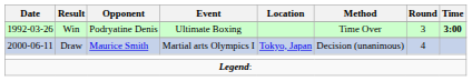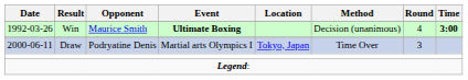 <table class="wikitable collapsible"  style="font-size:88%; text-align:center;">
 <tr>
 <th>Date</th>
 <th>Result</th>
 <th>Opponent</th>
 <th>Event</th>
 <th>Location</th>
 <th>Method</th>
 <th>Round</th>
 <th>Time</th>
 </tr>
 <tr>
 </tr>
 <tr bgcolor="#CCFFCC">
 <td>1992-03-26</td>
 <td>Win</td>
-<td align=left> Podryatine Denis</td>
-<td>Ultimate Boxing</td>
+<td align=left> <a href='#'>Maurice Smith</a></td>
+<td><strong>Ultimate Boxing</strong></td>
 <td></td>
-<td>Time Over</td>
-<td>3</td>
+<td>Decision (unanimous)</td>
+<td>4</td>
 <td><strong>3:00</strong></td>
 </tr>
 <tr>
 </tr>
 <tr bgcolor="#c5d2ea">
 <td>2000-06-11</td>
 <td>Draw</td>
-<td align=left> <a href='#'>Maurice Smith</a></td>
+<td align=left> Podryatine Denis</td>
 <td>Martial arts Olympics I</td>
 <td><a href='#'>Tokyo, Japan</a></td>
-<td>Decision (unanimous)</td>
-<td>4</td>
+<td>Time Over</td>
+<td>3</td>
 <td></td>
 </tr>
 <tr>
 <th style="background:white" colspan=9></th>
 </tr>
 <tr>
 <td colspan=9><strong><em>Legend</em></strong>:    </td>
 </tr>
 </table>
